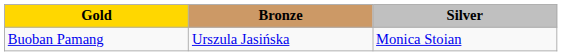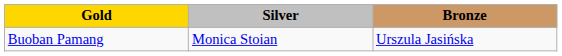 <table class="wikitable" style="text-align:left">
 <tr align="center">
 <td width=200 bgcolor=gold><strong>Gold</strong></td>
+<td width=200 bgcolor=silver><strong>Silver</strong></td>
 <td width=200 bgcolor=CC9966><strong>Bronze</strong></td>
-<td width=200 bgcolor=silver><strong>Silver</strong></td>
 </tr>
 <tr>
 <td><a href='#'>Buoban Pamang</a><br><em></em></td>
+<td><a href='#'>Monica Stoian</a><br><em></em></td>
 <td><a href='#'>Urszula Jasińska</a><br><em></em></td>
-<td><a href='#'>Monica Stoian</a><br><em></em></td>
 </tr>
 </table>
